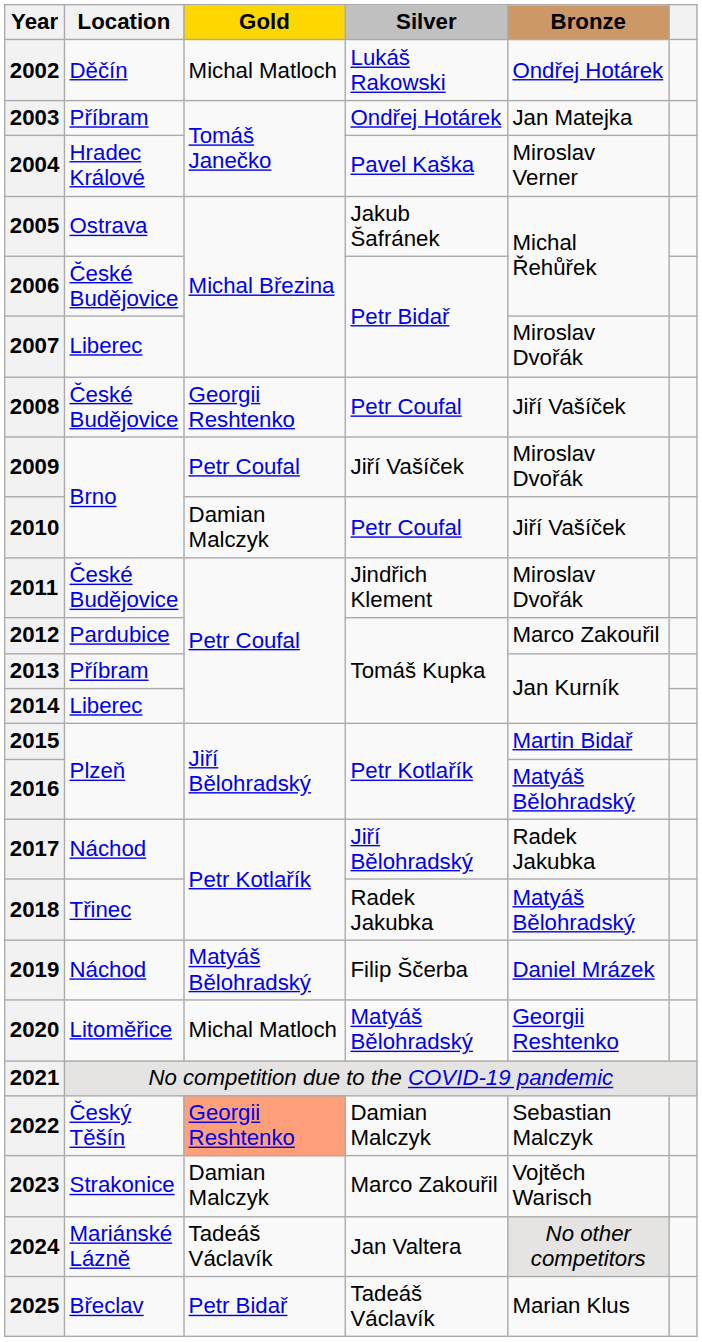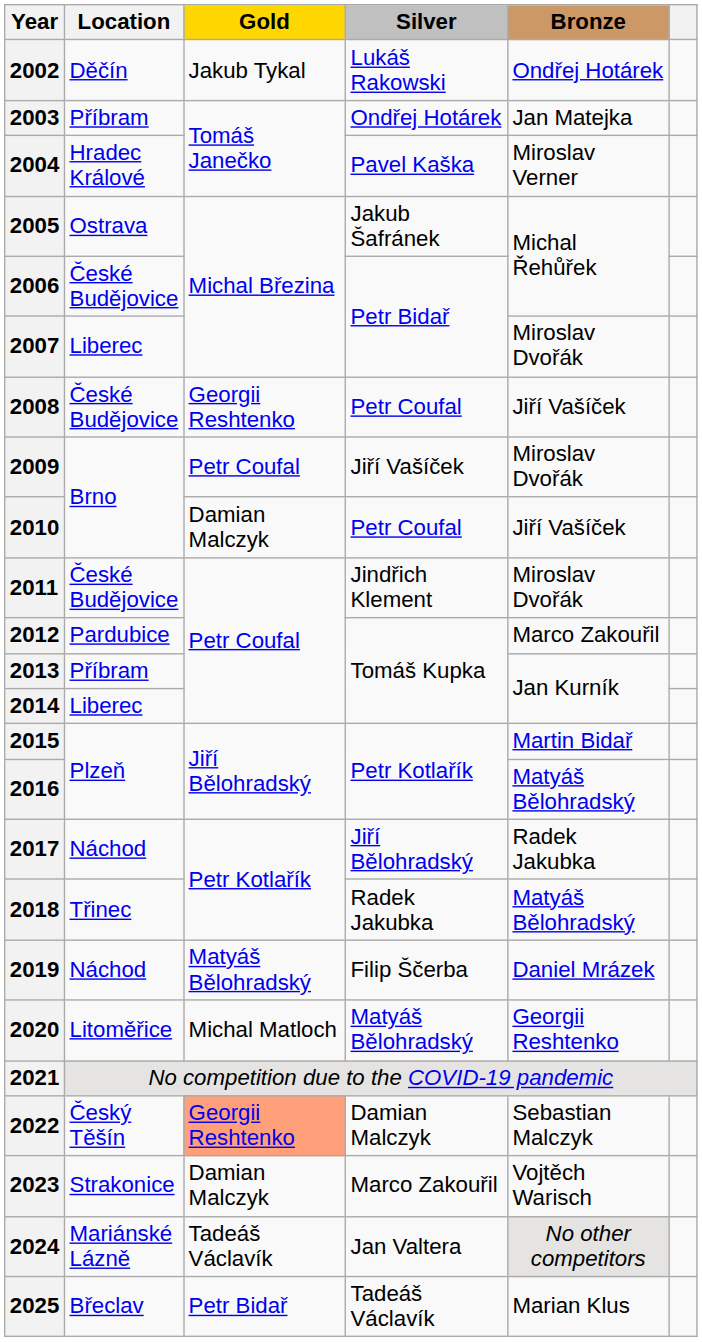 <table class="wikitable unsortable" style="text-align:left; width:80%">
 <tr>
 <th scope="col" style="text-align:center; width:5%">Year</th>
 <th scope="col" style="text-align:center; width:15%">Location</th>
 <td scope="col" style="text-align:center; width:25%; background:gold"><strong>Gold</strong></td>
 <td scope="col" style="text-align:center; width:25%; background:silver"><strong>Silver</strong></td>
 <td scope="col" style="text-align:center; width:25%; background:#c96"><strong>Bronze</strong></td>
 <th scope="col" style="text-align:center; width:5%"></th>
 </tr>
 <tr>
 <th scope="row" style="text-align:left">2002</th>
 <td><a href='#'>Děčín</a></td>
-<td>Michal Matloch</td>
+<td>Jakub Tykal</td>
 <td><a href='#'>Lukáš Rakowski</a></td>
 <td><a href='#'>Ondřej Hotárek</a></td>
 <td></td>
 </tr>
 <tr>
 <th scope="row" style="text-align:left">2003</th>
 <td><a href='#'>Příbram</a></td>
 <td rowspan="2"><a href='#'>Tomáš Janečko</a></td>
 <td><a href='#'>Ondřej Hotárek</a></td>
 <td>Jan Matejka</td>
 <td></td>
 </tr>
 <tr>
 <th scope="row" style="text-align:left">2004</th>
 <td><a href='#'>Hradec Králové</a></td>
 <td><a href='#'>Pavel Kaška</a></td>
 <td>Miroslav Verner</td>
 <td></td>
 </tr>
 <tr>
 <th scope="row" style="text-align:left">2005</th>
 <td><a href='#'>Ostrava</a></td>
 <td rowspan="3"><a href='#'>Michal Březina</a></td>
 <td>Jakub Šafránek</td>
 <td rowspan="2">Michal Řehůřek</td>
 <td></td>
 </tr>
 <tr>
 <th scope="row" style="text-align:left">2006</th>
 <td><a href='#'>České Budějovice</a></td>
 <td rowspan="2"><a href='#'>Petr Bidař</a></td>
 <td></td>
 </tr>
 <tr>
 <th scope="row" style="text-align:left">2007</th>
 <td><a href='#'>Liberec</a></td>
 <td>Miroslav Dvořák</td>
 <td></td>
 </tr>
 <tr>
 <th scope="row" style="text-align:left">2008</th>
 <td><a href='#'>České Budějovice</a></td>
 <td><a href='#'>Georgii Reshtenko</a></td>
 <td><a href='#'>Petr Coufal</a></td>
 <td>Jiří Vašíček</td>
 <td></td>
 </tr>
 <tr>
 <th scope="row" style="text-align:left">2009</th>
 <td rowspan="2"><a href='#'>Brno</a></td>
 <td><a href='#'>Petr Coufal</a></td>
 <td>Jiří Vašíček</td>
 <td>Miroslav Dvořák</td>
 <td></td>
 </tr>
 <tr>
 <th scope="row" style="text-align:left">2010</th>
 <td>Damian Malczyk</td>
 <td><a href='#'>Petr Coufal</a></td>
 <td>Jiří Vašíček</td>
 <td></td>
 </tr>
 <tr>
 <th scope="row" style="text-align:left">2011</th>
 <td><a href='#'>České Budějovice</a></td>
 <td rowspan="4"><a href='#'>Petr Coufal</a></td>
 <td>Jindřich Klement</td>
 <td>Miroslav Dvořák</td>
 <td></td>
 </tr>
 <tr>
 <th scope="row" style="text-align:left">2012</th>
 <td><a href='#'>Pardubice</a></td>
 <td rowspan="3">Tomáš Kupka</td>
 <td>Marco Zakouřil</td>
 <td></td>
 </tr>
 <tr>
 <th scope="row" style="text-align:left">2013</th>
 <td><a href='#'>Příbram</a></td>
 <td rowspan="2">Jan Kurník</td>
 <td></td>
 </tr>
 <tr>
 <th scope="row" style="text-align:left">2014</th>
 <td><a href='#'>Liberec</a></td>
 <td></td>
 </tr>
 <tr>
 <th scope="row" style="text-align:left">2015</th>
 <td rowspan="2"><a href='#'>Plzeň</a></td>
 <td rowspan="2"><a href='#'>Jiří Bělohradský</a></td>
 <td rowspan="2"><a href='#'>Petr Kotlařík</a></td>
 <td><a href='#'>Martin Bidař</a></td>
 <td></td>
 </tr>
 <tr>
 <th scope="row" style="text-align:left">2016</th>
 <td><a href='#'>Matyáš Bělohradský</a></td>
 <td></td>
 </tr>
 <tr>
 <th scope="row" style="text-align:left">2017</th>
 <td><a href='#'>Náchod</a></td>
 <td rowspan="2"><a href='#'>Petr Kotlařík</a></td>
 <td><a href='#'>Jiří Bělohradský</a></td>
 <td>Radek Jakubka</td>
 <td></td>
 </tr>
 <tr>
 <th scope="row" style="text-align:left">2018</th>
 <td><a href='#'>Třinec</a></td>
 <td>Radek Jakubka</td>
 <td><a href='#'>Matyáš Bělohradský</a></td>
 <td></td>
 </tr>
 <tr>
 <th scope="row" style="text-align:left">2019</th>
 <td><a href='#'>Náchod</a></td>
 <td><a href='#'>Matyáš Bělohradský</a></td>
 <td>Filip Ščerba</td>
 <td><a href='#'>Daniel Mrázek</a></td>
 <td></td>
 </tr>
 <tr>
 <th scope="row" style="text-align:left">2020</th>
 <td><a href='#'>Litoměřice</a></td>
 <td>Michal Matloch</td>
 <td><a href='#'>Matyáš Bělohradský</a></td>
 <td><a href='#'>Georgii Reshtenko</a></td>
 <td></td>
 </tr>
 <tr>
 <th scope="row" style="text-align:left">2021</th>
 <td colspan="5" align="center" bgcolor="e5e4e2"><em>No competition due to the <a href='#'>COVID-19 pandemic</a></em></td>
 </tr>
 <tr>
 <th scope="row" style="text-align:left">2022</th>
 <td><a href='#'>Český Těšín</a></td>
 <td style="background: lightsalmon;"><a href='#'>Georgii Reshtenko</a></td>
 <td>Damian Malczyk</td>
 <td>Sebastian Malczyk</td>
 <td></td>
 </tr>
 <tr>
 <th scope="row" style="text-align:left">2023</th>
 <td><a href='#'>Strakonice</a></td>
 <td>Damian Malczyk</td>
 <td>Marco Zakouřil</td>
 <td>Vojtěch Warisch</td>
 <td></td>
 </tr>
 <tr>
 <th scope="row" style="text-align:left">2024</th>
 <td><a href='#'>Mariánské Lázně</a></td>
 <td>Tadeáš Václavík</td>
 <td>Jan Valtera</td>
 <td align="center" bgcolor="e5e4e2"><em>No other competitors</em></td>
 <td></td>
 </tr>
 <tr>
 <th scope="row" style="text-align:left">2025</th>
 <td><a href='#'>Břeclav</a></td>
 <td><a href='#'>Petr Bidař</a></td>
 <td>Tadeáš Václavík</td>
 <td>Marian Klus</td>
 <td></td>
 </tr>
 </table>
